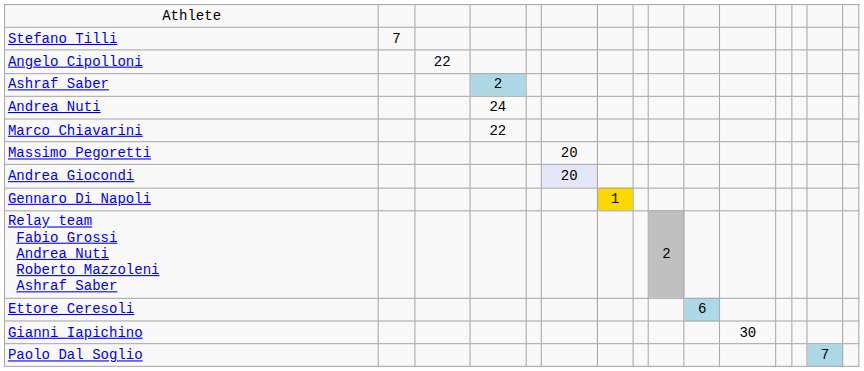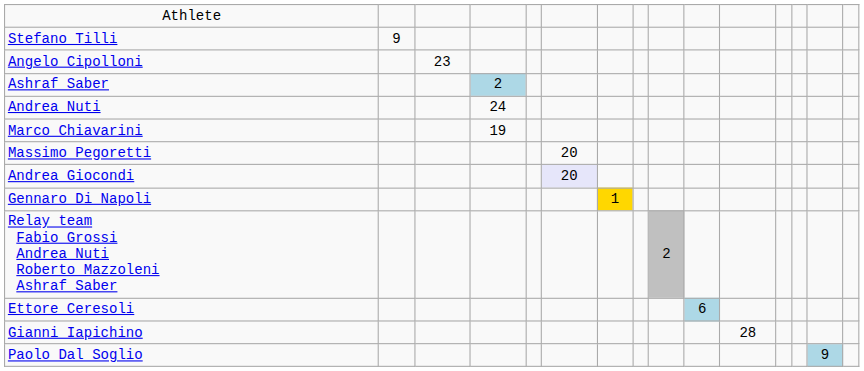 <table class="wikitable" style="text-align: center; font-size:100%" width=50%">
 <tr>
 <td>Athlete</td>
 <td></td>
 <td></td>
 <td></td>
 <td></td>
 <td></td>
 <td></td>
 <td></td>
 <td></td>
 <td></td>
 <td></td>
 <td></td>
 <td></td>
 <td></td>
 <td></td>
 </tr>
 <tr>
 <td align=left><a href='#'>Stefano Tilli</a></td>
-<td>7</td>
+<td>9</td>
 <td></td>
 <td></td>
 <td></td>
 <td></td>
 <td></td>
 <td></td>
 <td></td>
 <td></td>
 <td></td>
 <td></td>
 <td></td>
 <td></td>
 <td></td>
 </tr>
 <tr>
 <td align=left><a href='#'>Angelo Cipolloni</a></td>
 <td></td>
-<td>22</td>
+<td>23</td>
 <td></td>
 <td></td>
 <td></td>
 <td></td>
 <td></td>
 <td></td>
 <td></td>
 <td></td>
 <td></td>
 <td></td>
 <td></td>
 <td></td>
 </tr>
 <tr>
 <td align=left><a href='#'>Ashraf Saber</a></td>
 <td></td>
 <td></td>
 <td bgcolor=lightblue>2</td>
 <td></td>
 <td></td>
 <td></td>
 <td></td>
 <td></td>
 <td></td>
 <td></td>
 <td></td>
 <td></td>
 <td></td>
 <td></td>
 </tr>
 <tr>
 <td align=left><a href='#'>Andrea Nuti</a></td>
 <td></td>
 <td></td>
 <td>24</td>
 <td></td>
 <td></td>
 <td></td>
 <td></td>
 <td></td>
 <td></td>
 <td></td>
 <td></td>
 <td></td>
 <td></td>
 <td></td>
 </tr>
 <tr>
 <td align=left><a href='#'>Marco Chiavarini</a></td>
 <td></td>
 <td></td>
-<td>22</td>
+<td>19</td>
 <td></td>
 <td></td>
 <td></td>
 <td></td>
 <td></td>
 <td></td>
 <td></td>
 <td></td>
 <td></td>
 <td></td>
 </tr>
 <tr>
 <td align=left><a href='#'>Massimo Pegoretti</a></td>
 <td></td>
 <td></td>
 <td></td>
 <td></td>
 <td>20</td>
 <td></td>
 <td></td>
 <td></td>
 <td></td>
 <td></td>
 <td></td>
 <td></td>
 <td></td>
 <td></td>
 </tr>
 <tr>
 <td align=left><a href='#'>Andrea Giocondi</a></td>
 <td></td>
 <td></td>
 <td></td>
 <td></td>
 <td style="background: lavender;">20</td>
 <td></td>
 <td></td>
 <td></td>
 <td></td>
 <td></td>
 <td></td>
 <td></td>
 <td></td>
 <td></td>
 </tr>
 <tr>
 <td align=left><a href='#'>Gennaro Di Napoli</a></td>
 <td></td>
 <td></td>
 <td></td>
 <td></td>
 <td></td>
 <td bgcolor=gold>1</td>
 <td></td>
 <td></td>
 <td></td>
 <td></td>
 <td></td>
 <td></td>
 <td></td>
 <td></td>
 </tr>
 <tr>
 <td align=left><a href='#'>Relay team</a><br> <a href='#'>Fabio Grossi</a><br> <a href='#'>Andrea Nuti</a><br> <a href='#'>Roberto Mazzoleni</a><br> <a href='#'>Ashraf Saber</a></td>
 <td></td>
 <td></td>
 <td></td>
 <td></td>
 <td></td>
 <td></td>
 <td></td>
 <td bgcolor=silver>2</td>
 <td></td>
 <td></td>
 <td></td>
 <td></td>
 <td></td>
 <td></td>
 </tr>
 <tr>
 <td align=left><a href='#'>Ettore Ceresoli</a></td>
 <td></td>
 <td></td>
 <td></td>
 <td></td>
 <td></td>
 <td></td>
 <td></td>
 <td></td>
 <td bgcolor=lightblue>6</td>
 <td></td>
 <td></td>
 <td></td>
 <td></td>
 <td></td>
 </tr>
 <tr>
 <td align=left><a href='#'>Gianni Iapichino</a></td>
 <td></td>
 <td></td>
 <td></td>
 <td></td>
 <td></td>
 <td></td>
 <td></td>
 <td></td>
 <td></td>
-<td>30</td>
+<td>28</td>
 <td></td>
 <td></td>
 <td></td>
 <td></td>
 </tr>
 <tr>
 <td align=left><a href='#'>Paolo Dal Soglio</a></td>
 <td></td>
 <td></td>
 <td></td>
 <td></td>
 <td></td>
 <td></td>
 <td></td>
 <td></td>
 <td></td>
 <td></td>
 <td></td>
 <td></td>
-<td bgcolor=lightblue>7</td>
+<td bgcolor=lightblue>9</td>
 <td></td>
 </tr>
 </table>
